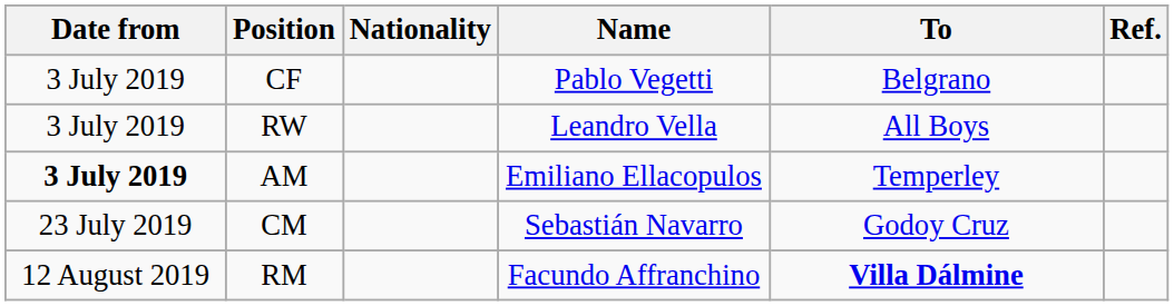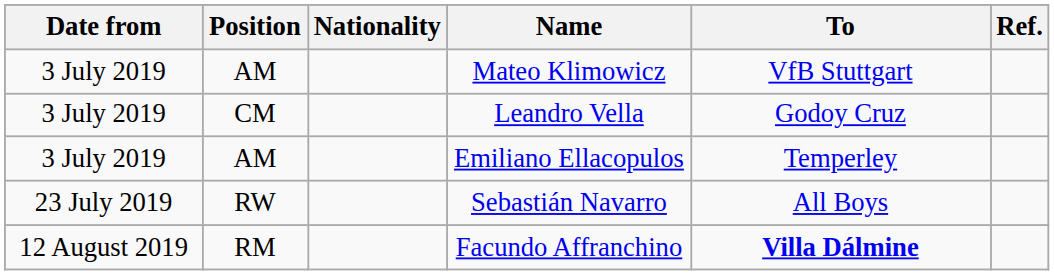 <table class="wikitable" style="text-align:center; font-size:90%; ">
 <tr>
 <th style="background:#; color:#; width:100px;">Date from</th>
 <th style="background:#; color:#; width:50px;">Position</th>
 <th style="background:#; color:#; width:50px;">Nationality</th>
 <th style="background:#; color:#; width:125px;">Name</th>
 <th style="background:#; color:#; width:155px;">To</th>
 <th style="background:#; color:#; width:25px;">Ref.</th>
 </tr>
 <tr>
 <td>3 July 2019</td>
-<td>CF</td>
+<td>AM</td>
 <td></td>
-<td><a href='#'>Pablo Vegetti</a></td>
-<td> <a href='#'>Belgrano</a></td>
+<td><a href='#'>Mateo Klimowicz</a></td>
+<td> <a href='#'>VfB Stuttgart</a></td>
 <td></td>
 </tr>
 <tr>
 <td>3 July 2019</td>
-<td>RW</td>
+<td>CM</td>
 <td></td>
 <td><a href='#'>Leandro Vella</a></td>
-<td> <a href='#'>All Boys</a></td>
+<td> <a href='#'>Godoy Cruz</a></td>
 <td></td>
 </tr>
 <tr>
-<td><strong>3 July 2019</strong></td>
+<td>3 July 2019</td>
 <td>AM</td>
 <td></td>
 <td><a href='#'>Emiliano Ellacopulos</a></td>
 <td> <a href='#'>Temperley</a></td>
 <td></td>
 </tr>
 <tr>
 <td>23 July 2019</td>
-<td>CM</td>
+<td>RW</td>
 <td></td>
 <td><a href='#'>Sebastián Navarro</a></td>
-<td> <a href='#'>Godoy Cruz</a></td>
+<td> <a href='#'>All Boys</a></td>
 <td></td>
 </tr>
 <tr>
 <td>12 August 2019</td>
 <td>RM</td>
 <td></td>
 <td><a href='#'>Facundo Affranchino</a></td>
 <td><strong> <a href='#'>Villa Dálmine</a></strong></td>
 <td></td>
 </tr>
 </table>
